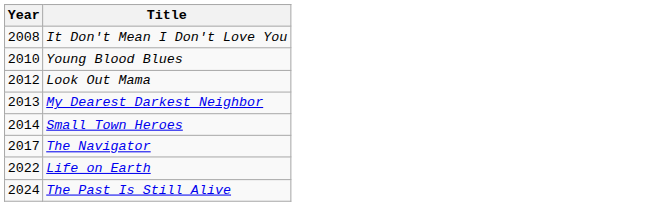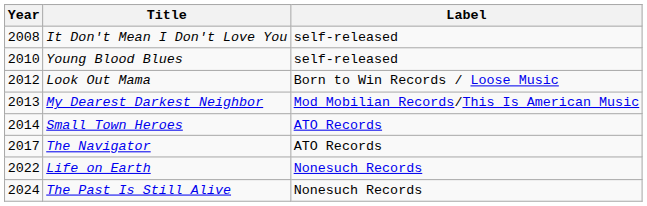 <table class="wikitable">
 <tr>
 <th>Year</th>
 <th>Title</th>
+<th>Label</th>
 </tr>
 <tr>
 <td>2008</td>
 <td><em>It Don't Mean I Don't Love You</em></td>
+<td>self-released</td>
 </tr>
 <tr>
 <td>2010</td>
 <td><em>Young Blood Blues</em></td>
+<td>self-released</td>
 </tr>
 <tr>
 <td>2012</td>
 <td><em>Look Out Mama</em></td>
+<td>Born to Win Records / <a href='#'>Loose Music</a></td>
 </tr>
 <tr>
 <td>2013</td>
 <td><em><a href='#'>My Dearest Darkest Neighbor</a></em></td>
+<td><a href='#'>Mod Mobilian Records</a>/<a href='#'>This Is American Music</a></td>
 </tr>
 <tr>
 <td>2014</td>
 <td><em><a href='#'>Small Town Heroes</a></em></td>
+<td><a href='#'>ATO Records</a></td>
 </tr>
 <tr>
 <td>2017</td>
 <td><em><a href='#'>The Navigator</a></em></td>
+<td>ATO Records</td>
 </tr>
 <tr>
 <td>2022</td>
 <td><em><a href='#'>Life on Earth</a></em></td>
+<td><a href='#'>Nonesuch Records</a></td>
 </tr>
 <tr>
 <td>2024</td>
 <td><em><a href='#'>The Past Is Still Alive</a></em></td>
+<td>Nonesuch Records</td>
 </tr>
 </table>
